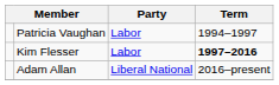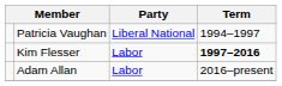 <table class="wikitable">
 <tr>
 <th colspan="2">Member</th>
 <th>Party</th>
 <th>Term</th>
 </tr>
 <tr>
 <td> </td>
 <td>Patricia Vaughan</td>
-<td><a href='#'>Labor</a></td>
+<td><a href='#'>Liberal National</a></td>
 <td>1994–1997</td>
 </tr>
 <tr>
 <td> </td>
 <td>Kim Flesser</td>
 <td><a href='#'>Labor</a></td>
 <td><strong>1997–2016</strong></td>
 </tr>
 <tr>
 <td> </td>
 <td>Adam Allan</td>
-<td><a href='#'>Liberal National</a></td>
+<td><a href='#'>Labor</a></td>
 <td>2016–present</td>
 </tr>
 <tr>
 </tr>
 </table>
